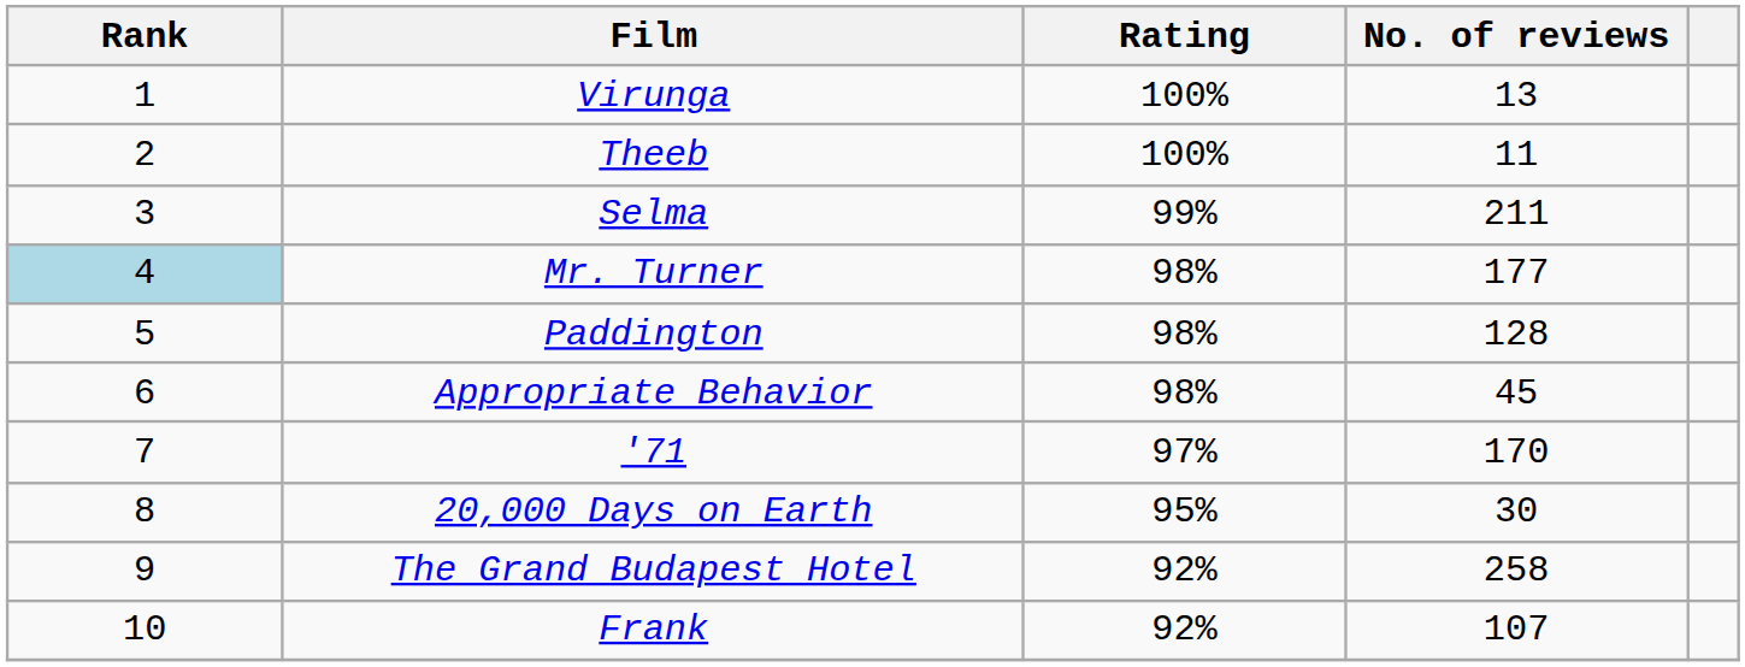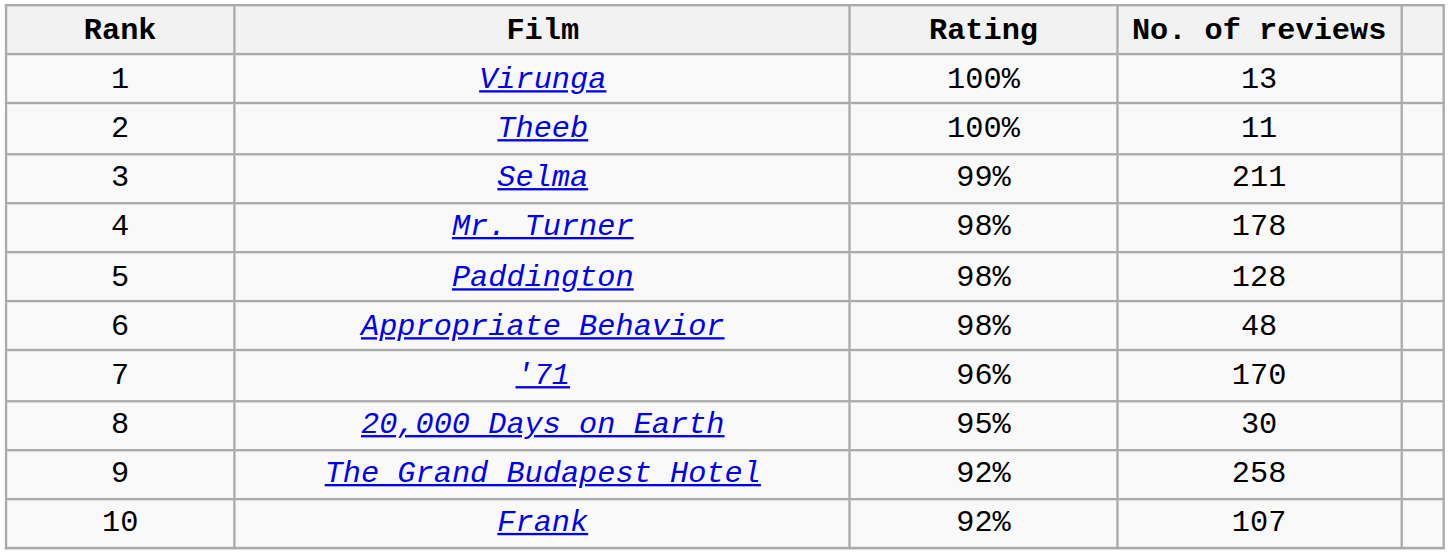 <table class="wikitable sortable plainrowheaders" width="70%" style="text-align:center; margin: 1em auto 1em auto;">
 <tr>
 <th width=5%>Rank</th>
 <th width=14%>Film</th>
 <th width=5%>Rating</th>
 <th width=5%>No. of reviews</th>
 <th style="width:1%;"></th>
 </tr>
 <tr>
 <td>1</td>
 <td><em><a href='#'>Virunga</a></em></td>
 <td>100%</td>
 <td>13</td>
 <td style="text-align:center"></td>
 </tr>
 <tr>
 <td>2</td>
 <td><em><a href='#'>Theeb</a></em></td>
 <td>100%</td>
 <td>11</td>
 <td style="text-align:center"></td>
 </tr>
 <tr>
 <td>3</td>
 <td><em><a href='#'>Selma</a></em></td>
 <td>99%</td>
 <td>211</td>
 <td style="text-align:center"></td>
 </tr>
 <tr>
-<td style="background: lightblue;">4</td>
+<td>4</td>
 <td><em><a href='#'>Mr. Turner</a></em></td>
 <td>98%</td>
-<td>177</td>
+<td>178</td>
 <td style="text-align:center"></td>
 </tr>
 <tr>
 <td>5</td>
 <td><em><a href='#'>Paddington</a></em></td>
 <td>98%</td>
 <td>128</td>
 <td style="text-align:center"></td>
 </tr>
 <tr>
 <td>6</td>
 <td><em><a href='#'>Appropriate Behavior</a></em></td>
 <td>98%</td>
-<td>45</td>
+<td>48</td>
 <td style="text-align:center"></td>
 </tr>
 <tr>
 <td>7</td>
 <td><em><a href='#'>'71</a></em></td>
-<td>97%</td>
+<td>96%</td>
 <td>170</td>
 <td style="text-align:center"></td>
 </tr>
 <tr>
 <td>8</td>
 <td><em><a href='#'>20,000 Days on Earth</a></em></td>
 <td>95%</td>
 <td>30</td>
 <td style="text-align:center"></td>
 </tr>
 <tr>
 <td>9</td>
 <td><em><a href='#'>The Grand Budapest Hotel</a></em></td>
 <td>92%</td>
 <td>258</td>
 <td style="text-align:center"></td>
 </tr>
 <tr>
 <td>10</td>
 <td><em><a href='#'>Frank</a></em></td>
 <td>92%</td>
 <td>107</td>
 <td style="text-align:center"></td>
 </tr>
 <tr>
 </tr>
 </table>
